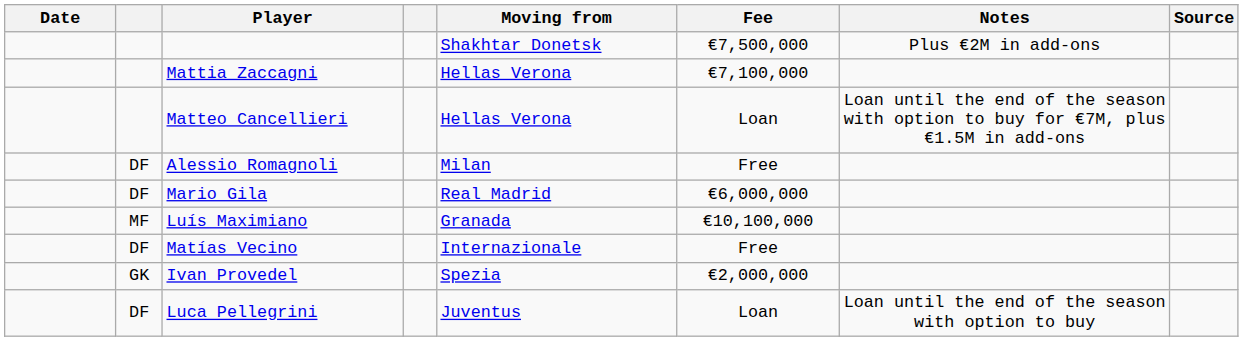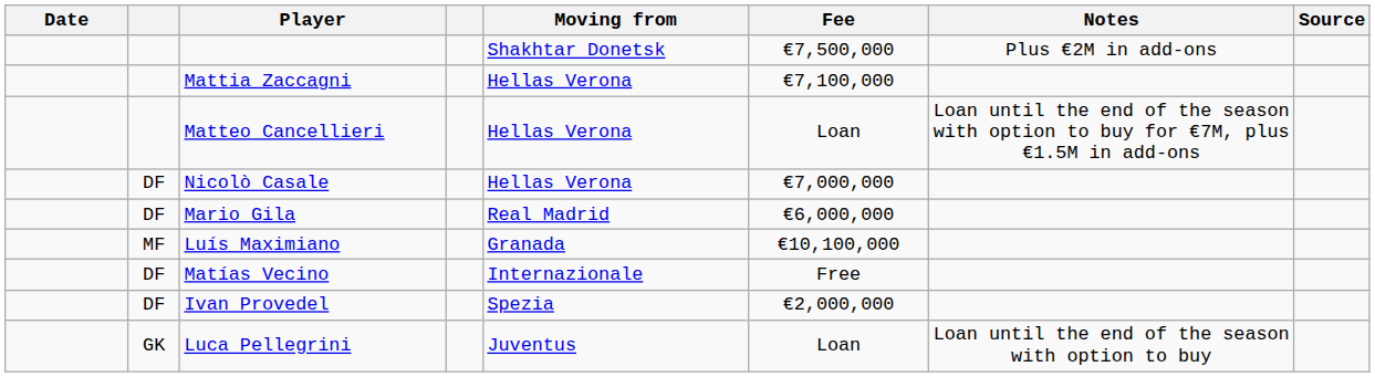 <table class="wikitable sortable">
 <tr>
 <th style="width:80px;">Date</th>
 <th style="width:30px;"></th>
 <th style="width:180px;">Player</th>
 <th style="width:20px;"></th>
 <th style="width:180px;">Moving from</th>
 <th style="width:120px;" class="unsortable">Fee</th>
 <th style="width:250px;" class="unsortable">Notes</th>
 <th style="width:20px;">Source</th>
 </tr>
 <tr>
 <td></td>
 <td align=center></td>
 <td></td>
 <td align=center></td>
 <td> <a href='#'>Shakhtar Donetsk</a></td>
 <td align=center>€7,500,000</td>
 <td align=center>Plus €2M in add-ons</td>
 <td></td>
 </tr>
 <tr>
 <td></td>
 <td align=center></td>
 <td> <a href='#'>Mattia Zaccagni</a></td>
 <td align=center></td>
 <td> <a href='#'>Hellas Verona</a></td>
 <td align=center>€7,100,000</td>
 <td></td>
 <td></td>
 </tr>
 <tr>
 <td></td>
 <td align=center></td>
 <td> <a href='#'>Matteo Cancellieri</a></td>
 <td align=center></td>
 <td> <a href='#'>Hellas Verona</a></td>
 <td align=center>Loan</td>
 <td align=center>Loan until the end of the season with option to buy for €7M, plus €1.5M in add-ons</td>
 <td></td>
 </tr>
 <tr>
 <td></td>
 <td align=center>DF</td>
-<td> <a href='#'>Alessio Romagnoli</a></td>
+<td> <a href='#'>Nicolò Casale</a></td>
 <td align=center></td>
-<td> <a href='#'>Milan</a></td>
-<td align=center>Free</td>
+<td> <a href='#'>Hellas Verona</a></td>
+<td align=center>€7,000,000</td>
 <td></td>
 <td></td>
 </tr>
 <tr>
 <td></td>
 <td align=center>DF</td>
 <td> <a href='#'>Mario Gila</a></td>
 <td align=center></td>
 <td> <a href='#'>Real Madrid</a></td>
 <td align=center>€6,000,000</td>
 <td></td>
 <td></td>
 </tr>
 <tr>
 <td></td>
 <td align=center>MF</td>
 <td> <a href='#'>Luís Maximiano</a></td>
 <td align=center></td>
 <td> <a href='#'>Granada</a></td>
 <td align=center>€10,100,000</td>
 <td></td>
 <td></td>
 </tr>
 <tr>
 <td></td>
 <td align=center>DF</td>
 <td> <a href='#'>Matías Vecino</a></td>
 <td align=center></td>
 <td> <a href='#'>Internazionale</a></td>
 <td align=center>Free</td>
 <td></td>
 <td></td>
 </tr>
 <tr>
 <td></td>
-<td align=center>GK</td>
+<td align=center>DF</td>
 <td> <a href='#'>Ivan Provedel</a></td>
 <td align=center></td>
 <td> <a href='#'>Spezia</a></td>
 <td align=center>€2,000,000</td>
 <td></td>
 <td></td>
 </tr>
 <tr>
 <td></td>
-<td align=center>DF</td>
+<td align=center>GK</td>
 <td> <a href='#'>Luca Pellegrini</a></td>
 <td align=center></td>
 <td> <a href='#'>Juventus</a></td>
 <td align=center>Loan</td>
 <td align=center>Loan until the end of the season with option to buy</td>
 <td></td>
 </tr>
 </table>
